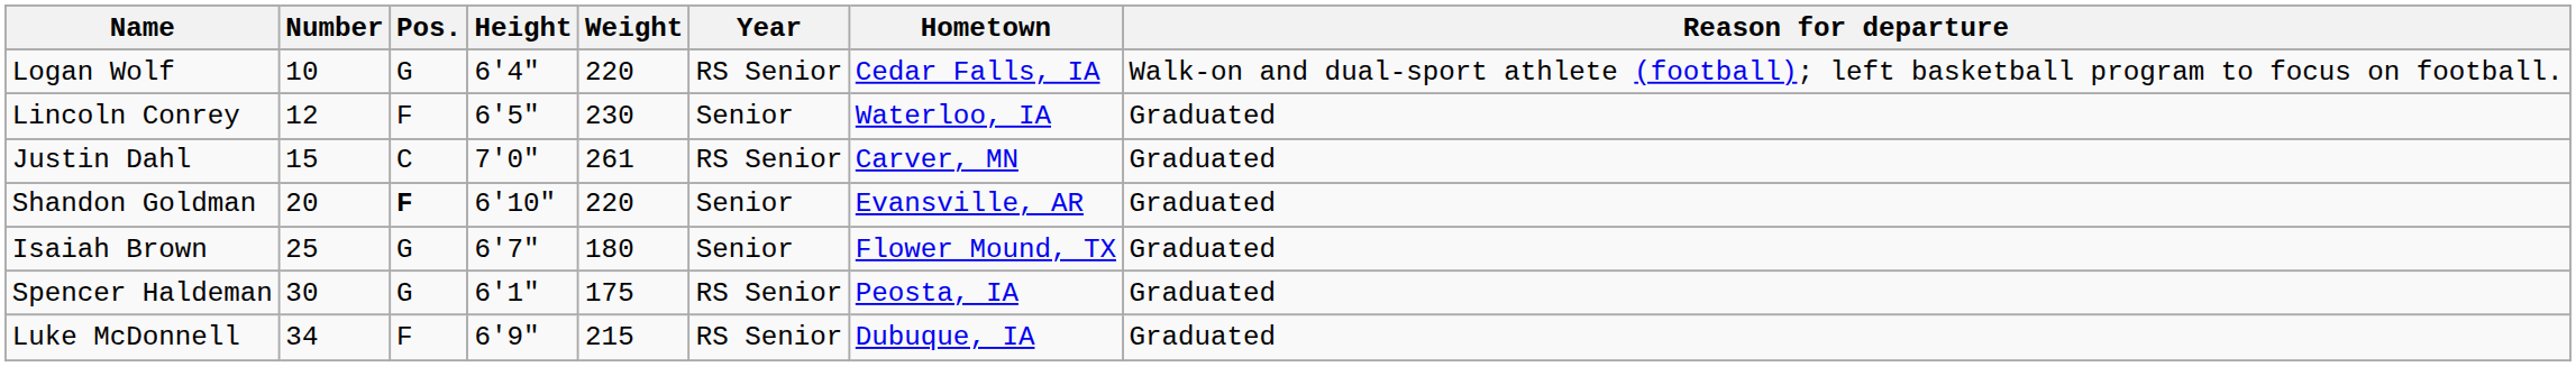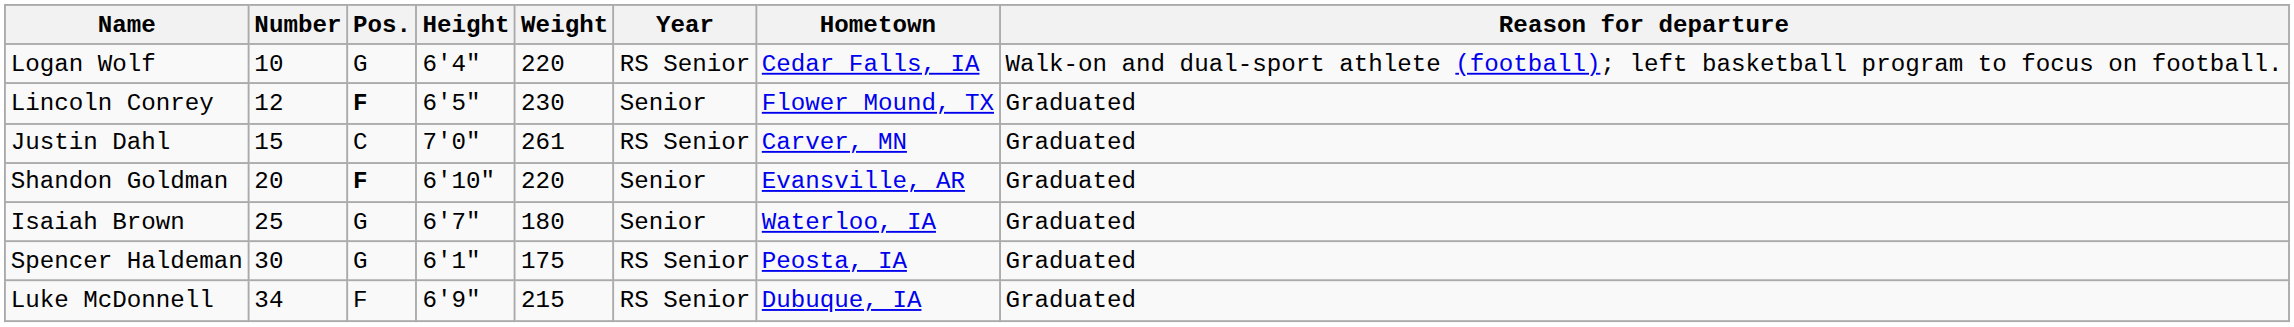 <table class="wikitable sortable" border="1">
 <tr>
 <th>Name</th>
 <th>Number</th>
 <th>Pos.</th>
 <th>Height</th>
 <th>Weight</th>
 <th>Year</th>
 <th>Hometown</th>
 <th class="unsortable">Reason for departure</th>
 </tr>
 <tr>
 <td>Logan Wolf</td>
 <td>10</td>
 <td>G</td>
 <td>6'4"</td>
 <td>220</td>
 <td>RS Senior</td>
 <td><a href='#'>Cedar Falls, IA</a></td>
 <td>Walk-on and dual-sport athlete <a href='#'>(football)</a>; left basketball program to focus on football.</td>
 </tr>
 <tr>
 <td>Lincoln Conrey</td>
 <td>12</td>
-<td>F</td>
+<td><strong>F</strong></td>
 <td>6'5"</td>
 <td>230</td>
 <td>Senior</td>
-<td><a href='#'>Waterloo, IA</a></td>
+<td><a href='#'>Flower Mound, TX</a></td>
 <td>Graduated</td>
 </tr>
 <tr>
 <td>Justin Dahl</td>
 <td>15</td>
 <td>C</td>
 <td>7'0"</td>
 <td>261</td>
 <td>RS Senior</td>
 <td><a href='#'>Carver, MN</a></td>
 <td>Graduated</td>
 </tr>
 <tr>
 <td>Shandon Goldman</td>
 <td>20</td>
 <td><strong>F</strong></td>
 <td>6'10"</td>
 <td>220</td>
 <td>Senior</td>
 <td><a href='#'>Evansville, AR</a></td>
 <td>Graduated</td>
 </tr>
 <tr>
 <td>Isaiah Brown</td>
 <td>25</td>
 <td>G</td>
 <td>6'7"</td>
 <td>180</td>
 <td>Senior</td>
-<td><a href='#'>Flower Mound, TX</a></td>
+<td><a href='#'>Waterloo, IA</a></td>
 <td>Graduated</td>
 </tr>
 <tr>
 <td>Spencer Haldeman</td>
 <td>30</td>
 <td>G</td>
 <td>6'1"</td>
 <td>175</td>
 <td>RS Senior</td>
 <td><a href='#'>Peosta, IA</a></td>
 <td>Graduated</td>
 </tr>
 <tr>
 <td>Luke McDonnell</td>
 <td>34</td>
 <td>F</td>
 <td>6'9"</td>
 <td>215</td>
 <td>RS Senior</td>
 <td><a href='#'>Dubuque, IA</a></td>
 <td>Graduated</td>
 </tr>
 </table>
